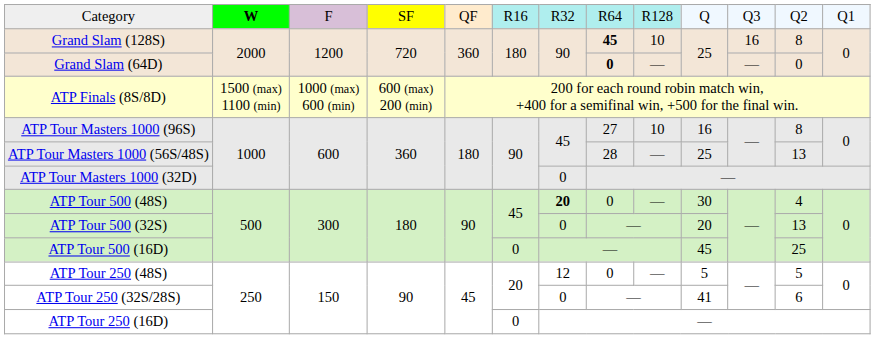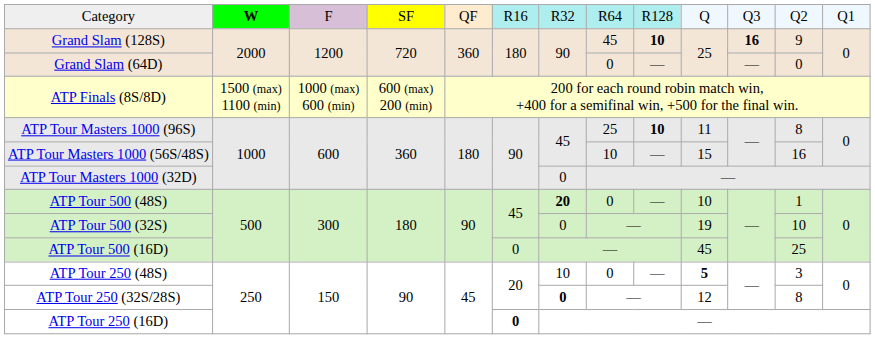 <table class=wikitable style=text-align:center;font-size:90%>
 <tr>
 <td style="background:#efefef;">Category</td>
 <td style="width:70px; background:lime;"><strong>W</strong></td>
 <td style="width:70px; background:thistle;">F</td>
 <td style="width:70px; background:#ff0;">SF</td>
 <td style="width:40px; background:#ffebcd;">QF</td>
 <td style="width:40px; background:#afeeee;">R16</td>
 <td style="width:40px; background:#afeeee;">R32</td>
 <td style="width:40px; background:#afeeee;">R64</td>
 <td style="width:40px; background:#afeeee;">R128</td>
 <td style="width:40px; background:#f0f8ff;">Q</td>
 <td style="width:40px; background:#f0f8ff;">Q3</td>
 <td style="width:40px; background:#f0f8ff;">Q2</td>
 <td style="width:40px; background:#f0f8ff;">Q1</td>
 </tr>
 <tr style="background:#f3e6d7;">
 <td><a href='#'>Grand Slam</a> (128S)</td>
 <td rowspan=2>2000</td>
 <td rowspan=2>1200</td>
 <td rowspan=2>720</td>
 <td rowspan=2>360</td>
 <td rowspan=2>180</td>
 <td rowspan=2>90</td>
-<td><strong>45</strong></td>
-<td>10</td>
+<td>45</td>
+<td><strong>10</strong></td>
 <td rowspan=2>25</td>
-<td>16</td>
-<td>8</td>
+<td><strong>16</strong></td>
+<td>9</td>
 <td rowspan=2>0</td>
 </tr>
 <tr style="background:#f3e6d7;">
 <td><a href='#'>Grand Slam</a> (64D)</td>
-<td><strong>0</strong></td>
+<td>0</td>
 <td>—</td>
 <td>—</td>
 <td>0</td>
 </tr>
 <tr style="background:#ffc;">
 <td><a href='#'>ATP Finals</a> (8S/8D)</td>
 <td>1500 <small>(max)</small> 1100 <small>(min)</small></td>
 <td>1000 <small>(max)</small> 600 <small>(min)</small></td>
 <td>600 <small>(max)</small> <br>200 <small>(min)</small></td>
 <td colspan="9">200 for each round robin match win,<br> +400 for a semifinal win, +500 for the final win.</td>
 </tr>
 <tr style="background:#e9e9e9;">
 <td><a href='#'>ATP Tour Masters 1000</a> (96S)</td>
 <td rowspan=3>1000</td>
 <td rowspan=3>600</td>
 <td rowspan=3>360</td>
 <td rowspan=3>180</td>
 <td rowspan=3>90</td>
 <td rowspan=2>45</td>
-<td>27</td>
-<td>10</td>
-<td>16</td>
+<td>25</td>
+<td><strong>10</strong></td>
+<td>11</td>
 <td rowspan=2>—</td>
 <td>8</td>
 <td rowspan=2>0</td>
 </tr>
 <tr style="background:#e9e9e9;">
 <td><a href='#'>ATP Tour Masters 1000</a> (56S/48S)</td>
-<td>28</td>
+<td>10</td>
 <td>—</td>
-<td>25</td>
-<td>13</td>
+<td>15</td>
+<td>16</td>
 </tr>
 <tr style="background:#e9e9e9;">
 <td><a href='#'>ATP Tour Masters 1000</a> (32D)</td>
 <td>0</td>
 <td colspan=6>—</td>
 </tr>
 <tr style="background:#d4f1c5;">
 <td><a href='#'>ATP Tour 500</a> (48S)</td>
 <td rowspan=3>500</td>
 <td rowspan=3>300</td>
 <td rowspan=3>180</td>
 <td rowspan=3>90</td>
 <td rowspan=2>45</td>
 <td><strong>20</strong></td>
 <td>0</td>
 <td>—</td>
-<td>30</td>
+<td>10</td>
 <td rowspan=3>—</td>
-<td>4</td>
+<td>1</td>
 <td rowspan=3>0</td>
 </tr>
 <tr style="background:#d4f1c5;">
 <td><a href='#'>ATP Tour 500</a> (32S)</td>
 <td>0</td>
 <td colspan=2>—</td>
-<td>20</td>
-<td>13</td>
+<td>19</td>
+<td>10</td>
 </tr>
 <tr style="background:#d4f1c5;">
 <td><a href='#'>ATP Tour 500</a> (16D)</td>
 <td>0</td>
 <td colspan=3>—</td>
 <td>45</td>
 <td>25</td>
 </tr>
 <tr style="background:#fff;">
 <td><a href='#'>ATP Tour 250</a> (48S)</td>
 <td rowspan=3>250</td>
 <td rowspan=3>150</td>
 <td rowspan=3>90</td>
 <td rowspan=3>45</td>
 <td rowspan=2>20</td>
-<td>12</td>
+<td>10</td>
 <td>0</td>
 <td>—</td>
-<td>5</td>
+<td><strong>5</strong></td>
 <td rowspan=2>—</td>
-<td>5</td>
+<td>3</td>
 <td rowspan=2>0</td>
 </tr>
 <tr style="background:#fff;">
 <td><a href='#'>ATP Tour 250</a> (32S/28S)</td>
-<td>0</td>
+<td><strong>0</strong></td>
 <td colspan=2>—</td>
-<td>41</td>
-<td>6</td>
+<td>12</td>
+<td>8</td>
 </tr>
 <tr style="background:#fff;">
 <td><a href='#'>ATP Tour 250</a> (16D)</td>
-<td>0</td>
+<td><strong>0</strong></td>
 <td colspan=7>—</td>
 </tr>
 </table>
